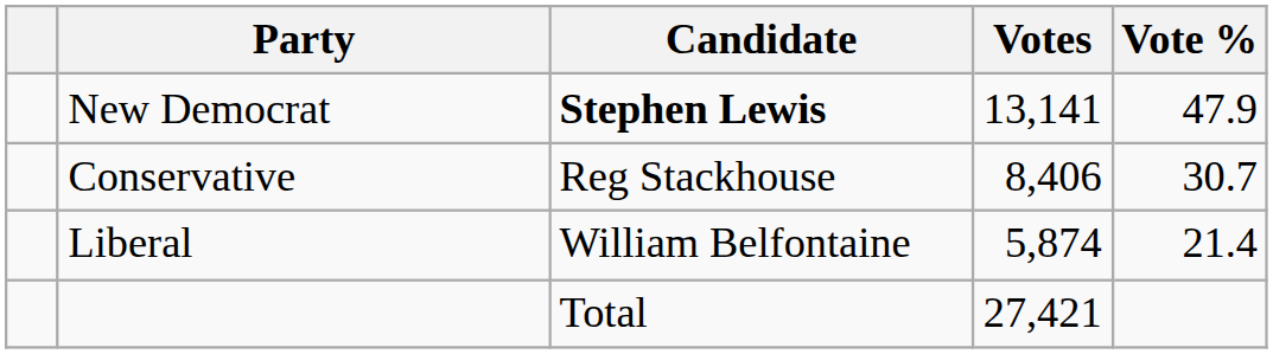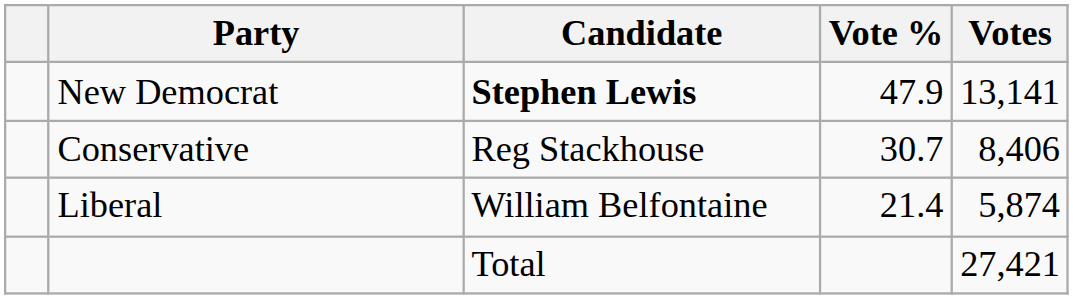 <table class="wikitable">
 <tr>
 <th></th>
 <th scope="col" width="175">Party</th>
 <th scope="col" width="150">Candidate</th>
+<th>Vote %</th>
 <th>Votes</th>
-<th>Vote %</th>
 </tr>
 <tr>
 <td>   </td>
 <td>New Democrat</td>
 <td><strong>Stephen Lewis</strong></td>
+<td align=right>47.9</td>
 <td align=right>13,141</td>
-<td align=right>47.9</td>
 </tr>
 <tr |>
 <td>   </td>
 <td>Conservative</td>
 <td>Reg Stackhouse</td>
+<td align=right>30.7</td>
 <td align=right>8,406</td>
-<td align=right>30.7</td>
 </tr>
 <tr>
 <td>   </td>
 <td>Liberal</td>
 <td>William Belfontaine</td>
+<td align=right>21.4</td>
 <td align=right>5,874</td>
-<td align=right>21.4</td>
 </tr>
 <tr>
 <td></td>
 <td></td>
 <td>Total</td>
+<td></td>
 <td align=right>27,421</td>
-<td></td>
 </tr>
 </table>
